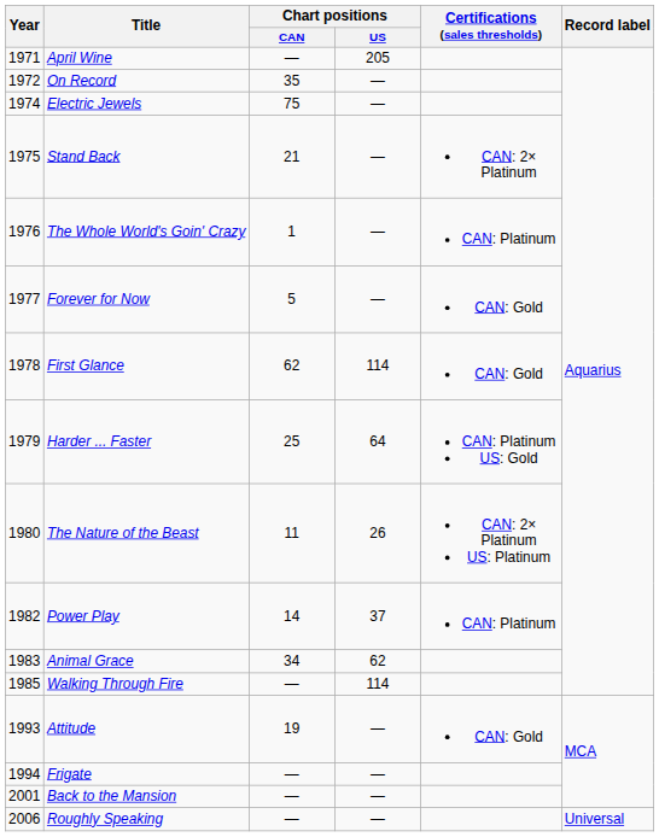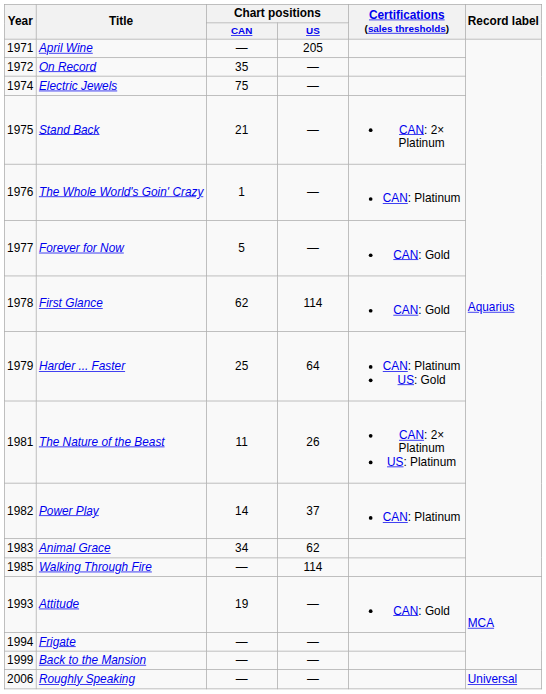 <table class="wikitable">
 <tr>
 <th rowspan="2">Year</th>
 <th rowspan="2">Title</th>
 <th colspan="2">Chart positions</th>
 <th width="150" rowspan="2"><a href='#'>Certifications</a><br><small>(<a href='#'>sales thresholds</a>)</small></th>
 <th rowspan="2">Record label</th>
 </tr>
 <tr style="font-size: smaller;">
 <th width="90"><a href='#'>CAN</a><br></th>
 <th width="90"><a href='#'>US</a><br></th>
 </tr>
 <tr>
 <td>1971</td>
 <td><em><a href='#'>April Wine</a></em></td>
 <td align="center">—</td>
 <td align="center">205</td>
 <td align="center"></td>
 <td rowspan="12"><a href='#'>Aquarius</a></td>
 </tr>
 <tr>
 <td>1972</td>
 <td><em><a href='#'>On Record</a></em></td>
 <td align="center">35</td>
 <td align="center">—</td>
 <td align="center"></td>
 </tr>
 <tr>
 <td>1974</td>
 <td><em><a href='#'>Electric Jewels</a></em></td>
 <td align="center">75</td>
 <td align="center">—</td>
 <td align="center"></td>
 </tr>
 <tr>
 <td>1975</td>
 <td><em><a href='#'>Stand Back</a></em></td>
 <td align="center">21</td>
 <td align="center">—</td>
 <td align="center"><br><ul><li><a href='#'>CAN</a>: 2× Platinum</li></ul></td>
 </tr>
 <tr>
 <td>1976</td>
 <td><em><a href='#'>The Whole World's Goin' Crazy</a></em></td>
 <td align="center">1</td>
 <td align="center">—</td>
 <td align="center"><br><ul><li><a href='#'>CAN</a>: Platinum</li></ul></td>
 </tr>
 <tr>
 <td>1977</td>
 <td><em><a href='#'>Forever for Now</a></em></td>
 <td align="center">5</td>
 <td align="center">—</td>
 <td align="center"><br><ul><li><a href='#'>CAN</a>: Gold</li></ul></td>
 </tr>
 <tr>
 <td>1978</td>
 <td><em><a href='#'>First Glance</a></em></td>
 <td align="center">62</td>
 <td align="center">114</td>
 <td align="center"><br><ul><li><a href='#'>CAN</a>: Gold</li></ul></td>
 </tr>
 <tr>
 <td>1979</td>
 <td><em><a href='#'>Harder ... Faster</a></em></td>
 <td align="center">25</td>
 <td align="center">64</td>
 <td align="center"><br><ul><li><a href='#'>CAN</a>: Platinum</li><li><a href='#'>US</a>: Gold</li></ul></td>
 </tr>
 <tr>
-<td>1980</td>
+<td>1981</td>
 <td><em><a href='#'>The Nature of the Beast</a></em></td>
 <td align="center">11</td>
 <td align="center">26</td>
 <td align="center"><br><ul><li><a href='#'>CAN</a>: 2× Platinum</li><li><a href='#'>US</a>: Platinum</li></ul></td>
 </tr>
 <tr>
 <td>1982</td>
 <td><em><a href='#'>Power Play</a></em></td>
 <td align="center">14</td>
 <td align="center">37</td>
 <td align="center"><br><ul><li><a href='#'>CAN</a>: Platinum</li></ul></td>
 </tr>
 <tr>
 <td>1983</td>
 <td><em><a href='#'>Animal Grace</a></em></td>
 <td align="center">34</td>
 <td align="center">62</td>
 <td align="center"></td>
 </tr>
 <tr>
 <td>1985</td>
 <td><em><a href='#'>Walking Through Fire</a></em></td>
 <td align="center">—</td>
 <td align="center">114</td>
 <td align="center"></td>
 </tr>
 <tr>
 <td>1993</td>
 <td><em><a href='#'>Attitude</a></em></td>
 <td align="center">19</td>
 <td align="center">—</td>
 <td align="center"><br><ul><li><a href='#'>CAN</a>: Gold</li></ul></td>
 <td rowspan="3"><a href='#'>MCA</a></td>
 </tr>
 <tr>
 <td>1994</td>
 <td><em><a href='#'>Frigate</a></em></td>
 <td align="center">—</td>
 <td align="center">—</td>
 <td align="center"></td>
 </tr>
 <tr>
-<td>2001</td>
+<td>1999</td>
 <td><em><a href='#'>Back to the Mansion</a></em></td>
 <td align="center">—</td>
 <td align="center">—</td>
 <td align="center"></td>
 </tr>
 <tr>
 <td>2006</td>
 <td><em><a href='#'>Roughly Speaking</a></em></td>
 <td align="center">—</td>
 <td align="center">—</td>
 <td align="center"></td>
 <td rowspan="1"><a href='#'>Universal</a></td>
 </tr>
 </table>
